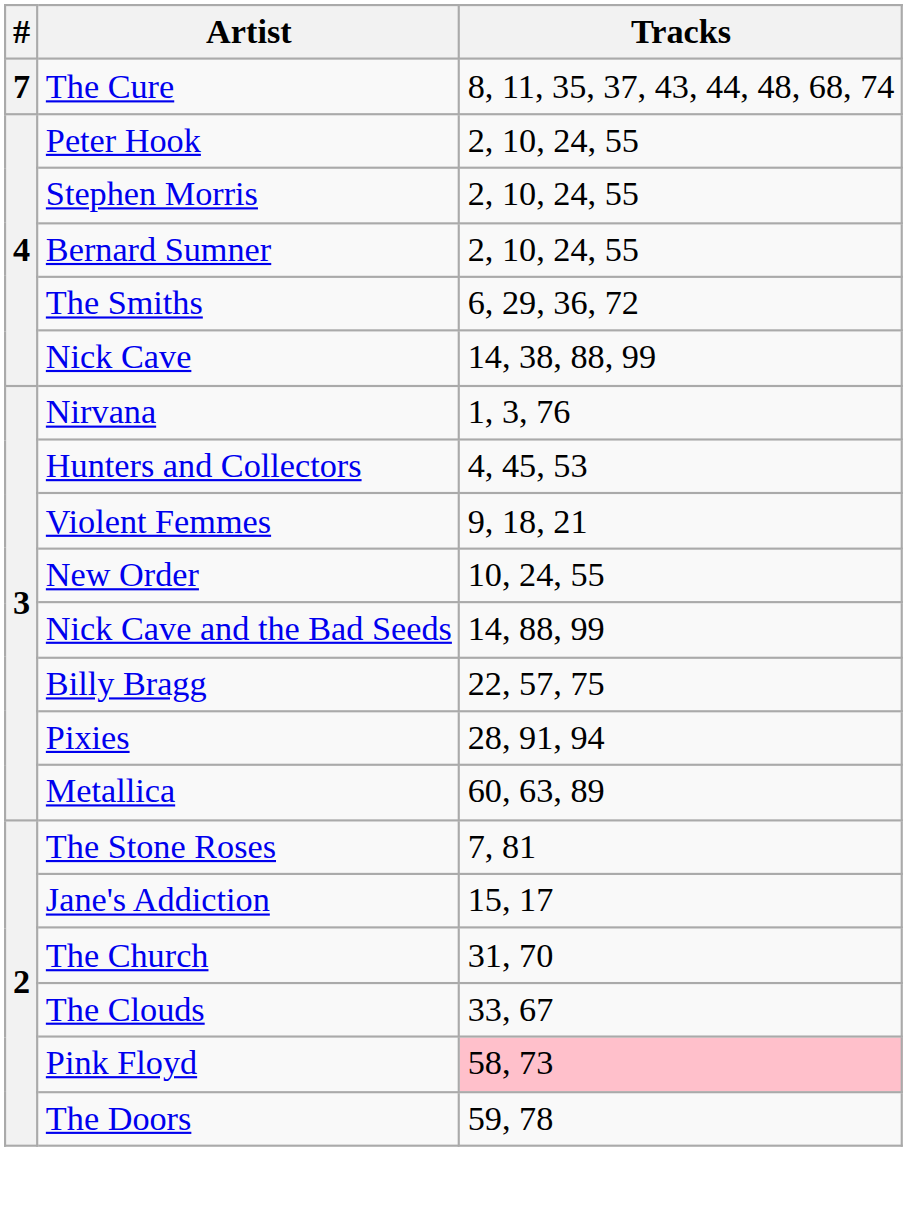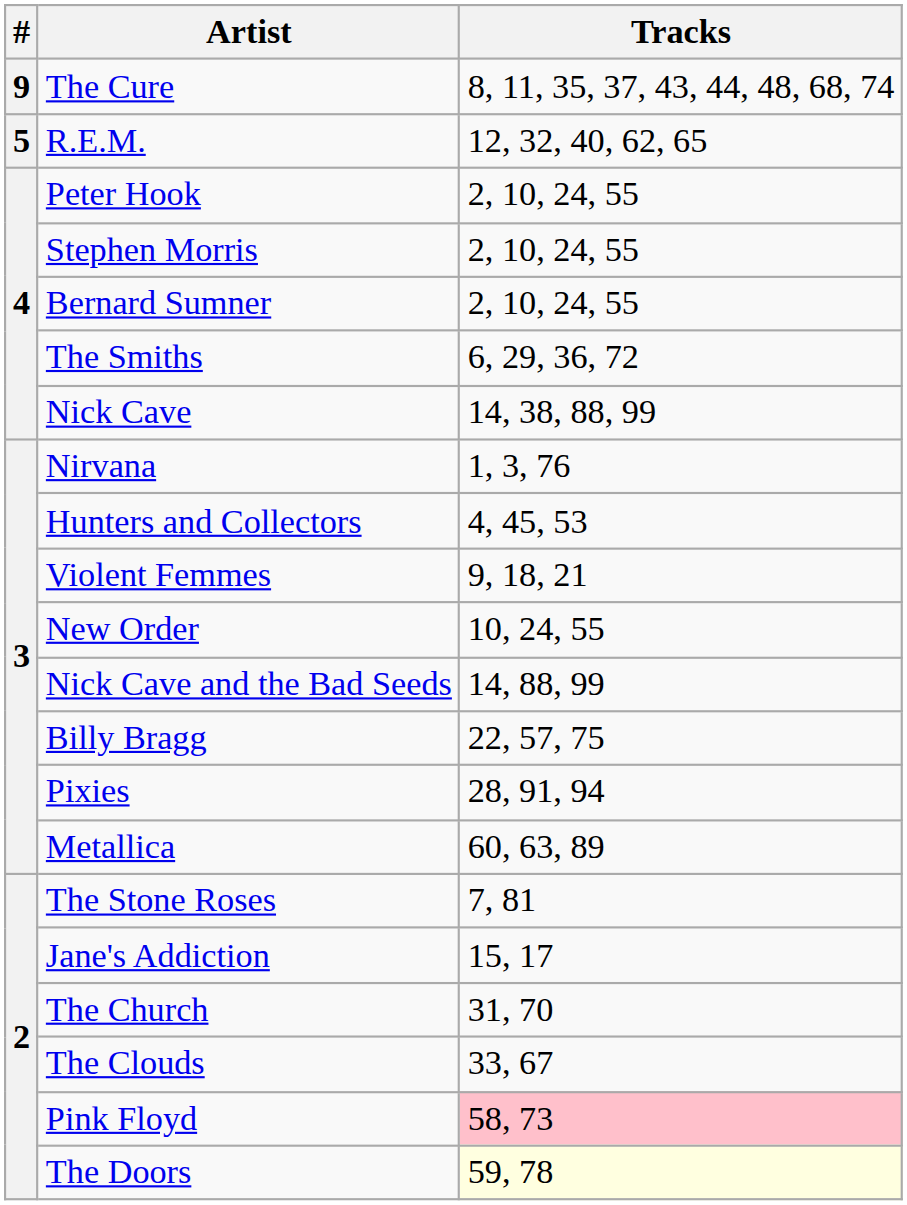 <table class="wikitable sortable">
 <tr>
 <th>#</th>
 <th>Artist</th>
 <th>Tracks</th>
 </tr>
 <tr>
-<th>7</th>
+<th>9</th>
 <td><a href='#'>The Cure</a></td>
 <td>8, 11, 35, 37, 43, 44, 48, 68, 74</td>
+</tr>
+<tr>
+<th>5</th>
+<td><a href='#'>R.E.M.</a></td>
+<td>12, 32, 40, 62, 65</td>
 </tr>
 <tr>
 <th rowspan="5">4</th>
 <td><a href='#'>Peter Hook</a></td>
 <td>2, 10, 24, 55</td>
 </tr>
 <tr>
 <td><a href='#'>Stephen Morris</a></td>
 <td>2, 10, 24, 55</td>
 </tr>
 <tr>
 <td><a href='#'>Bernard Sumner</a></td>
 <td>2, 10, 24, 55</td>
 </tr>
 <tr>
 <td><a href='#'>The Smiths</a></td>
 <td>6, 29, 36, 72</td>
 </tr>
 <tr>
 <td><a href='#'>Nick Cave</a></td>
 <td>14, 38, 88, 99</td>
 </tr>
 <tr>
 <th rowspan="8">3</th>
 <td><a href='#'>Nirvana</a></td>
 <td>1, 3, 76</td>
 </tr>
 <tr>
 <td><a href='#'>Hunters and Collectors</a></td>
 <td>4, 45, 53</td>
 </tr>
 <tr>
 <td><a href='#'>Violent Femmes</a></td>
 <td>9, 18, 21</td>
 </tr>
 <tr>
 <td><a href='#'>New Order</a></td>
 <td>10, 24, 55</td>
 </tr>
 <tr>
 <td><a href='#'>Nick Cave and the Bad Seeds</a></td>
 <td>14, 88, 99</td>
 </tr>
 <tr>
 <td><a href='#'>Billy Bragg</a></td>
 <td>22, 57, 75</td>
 </tr>
 <tr>
 <td><a href='#'>Pixies</a></td>
 <td>28, 91, 94</td>
 </tr>
 <tr>
 <td><a href='#'>Metallica</a></td>
 <td>60, 63, 89</td>
 </tr>
 <tr>
 <th rowspan="6">2</th>
 <td><a href='#'>The Stone Roses</a></td>
 <td>7, 81</td>
 </tr>
 <tr>
 <td><a href='#'>Jane's Addiction</a></td>
 <td>15, 17</td>
 </tr>
 <tr>
 <td><a href='#'>The Church</a></td>
 <td>31, 70</td>
 </tr>
 <tr>
 <td><a href='#'>The Clouds</a></td>
 <td>33, 67</td>
 </tr>
 <tr>
 <td><a href='#'>Pink Floyd</a></td>
 <td style="background: pink;">58, 73</td>
 </tr>
 <tr>
 <td><a href='#'>The Doors</a></td>
-<td>59, 78</td>
+<td style="background: lightyellow;">59, 78</td>
 </tr>
 </table>
